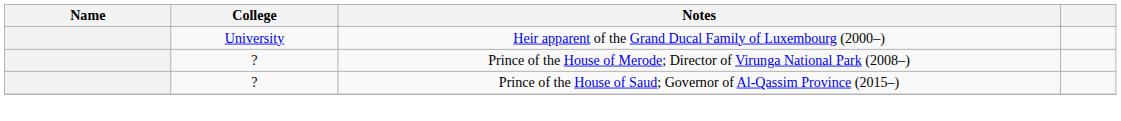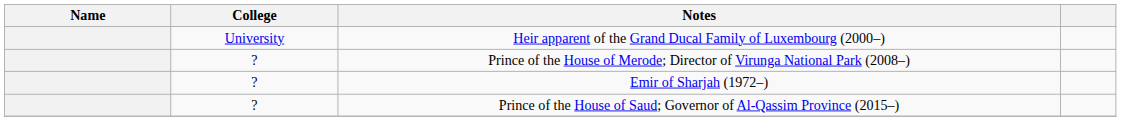 <table class="wikitable sortable" style="width:100%">
 <tr>
 <th width="15%">Name</th>
 <th width="15%">College</th>
 <th width="65%">Notes</th>
 <th width="5%"></th>
 </tr>
 <tr valign="top">
 <th scope=row></th>
 <td align="center"><a href='#'>University</a></td>
 <td align="center"><a href='#'>Heir apparent</a> of the <a href='#'>Grand Ducal Family of Luxembourg</a> (2000–)</td>
 <td align="center"></td>
 </tr>
 <tr valign="top">
 <th scope=row></th>
 <td align="center">?</td>
 <td align="center">Prince of the <a href='#'>House of Merode</a>; Director of <a href='#'>Virunga National Park</a> (2008–)</td>
 <td align="center"></td>
 </tr>
 <tr valign="top">
 <th scope=row></th>
 <td align="center">?</td>
+<td align="center"><a href='#'>Emir of Sharjah</a> (1972–)</td>
+<td align="center"></td>
+</tr>
+<tr valign="top">
+<th scope=row></th>
+<td align="center">?</td>
 <td align="center">Prince of the <a href='#'>House of Saud</a>; Governor of <a href='#'>Al-Qassim Province</a> (2015–)</td>
 <td align="center"></td>
 </tr>
 <tr valign="top">
 </tr>
 </table>
